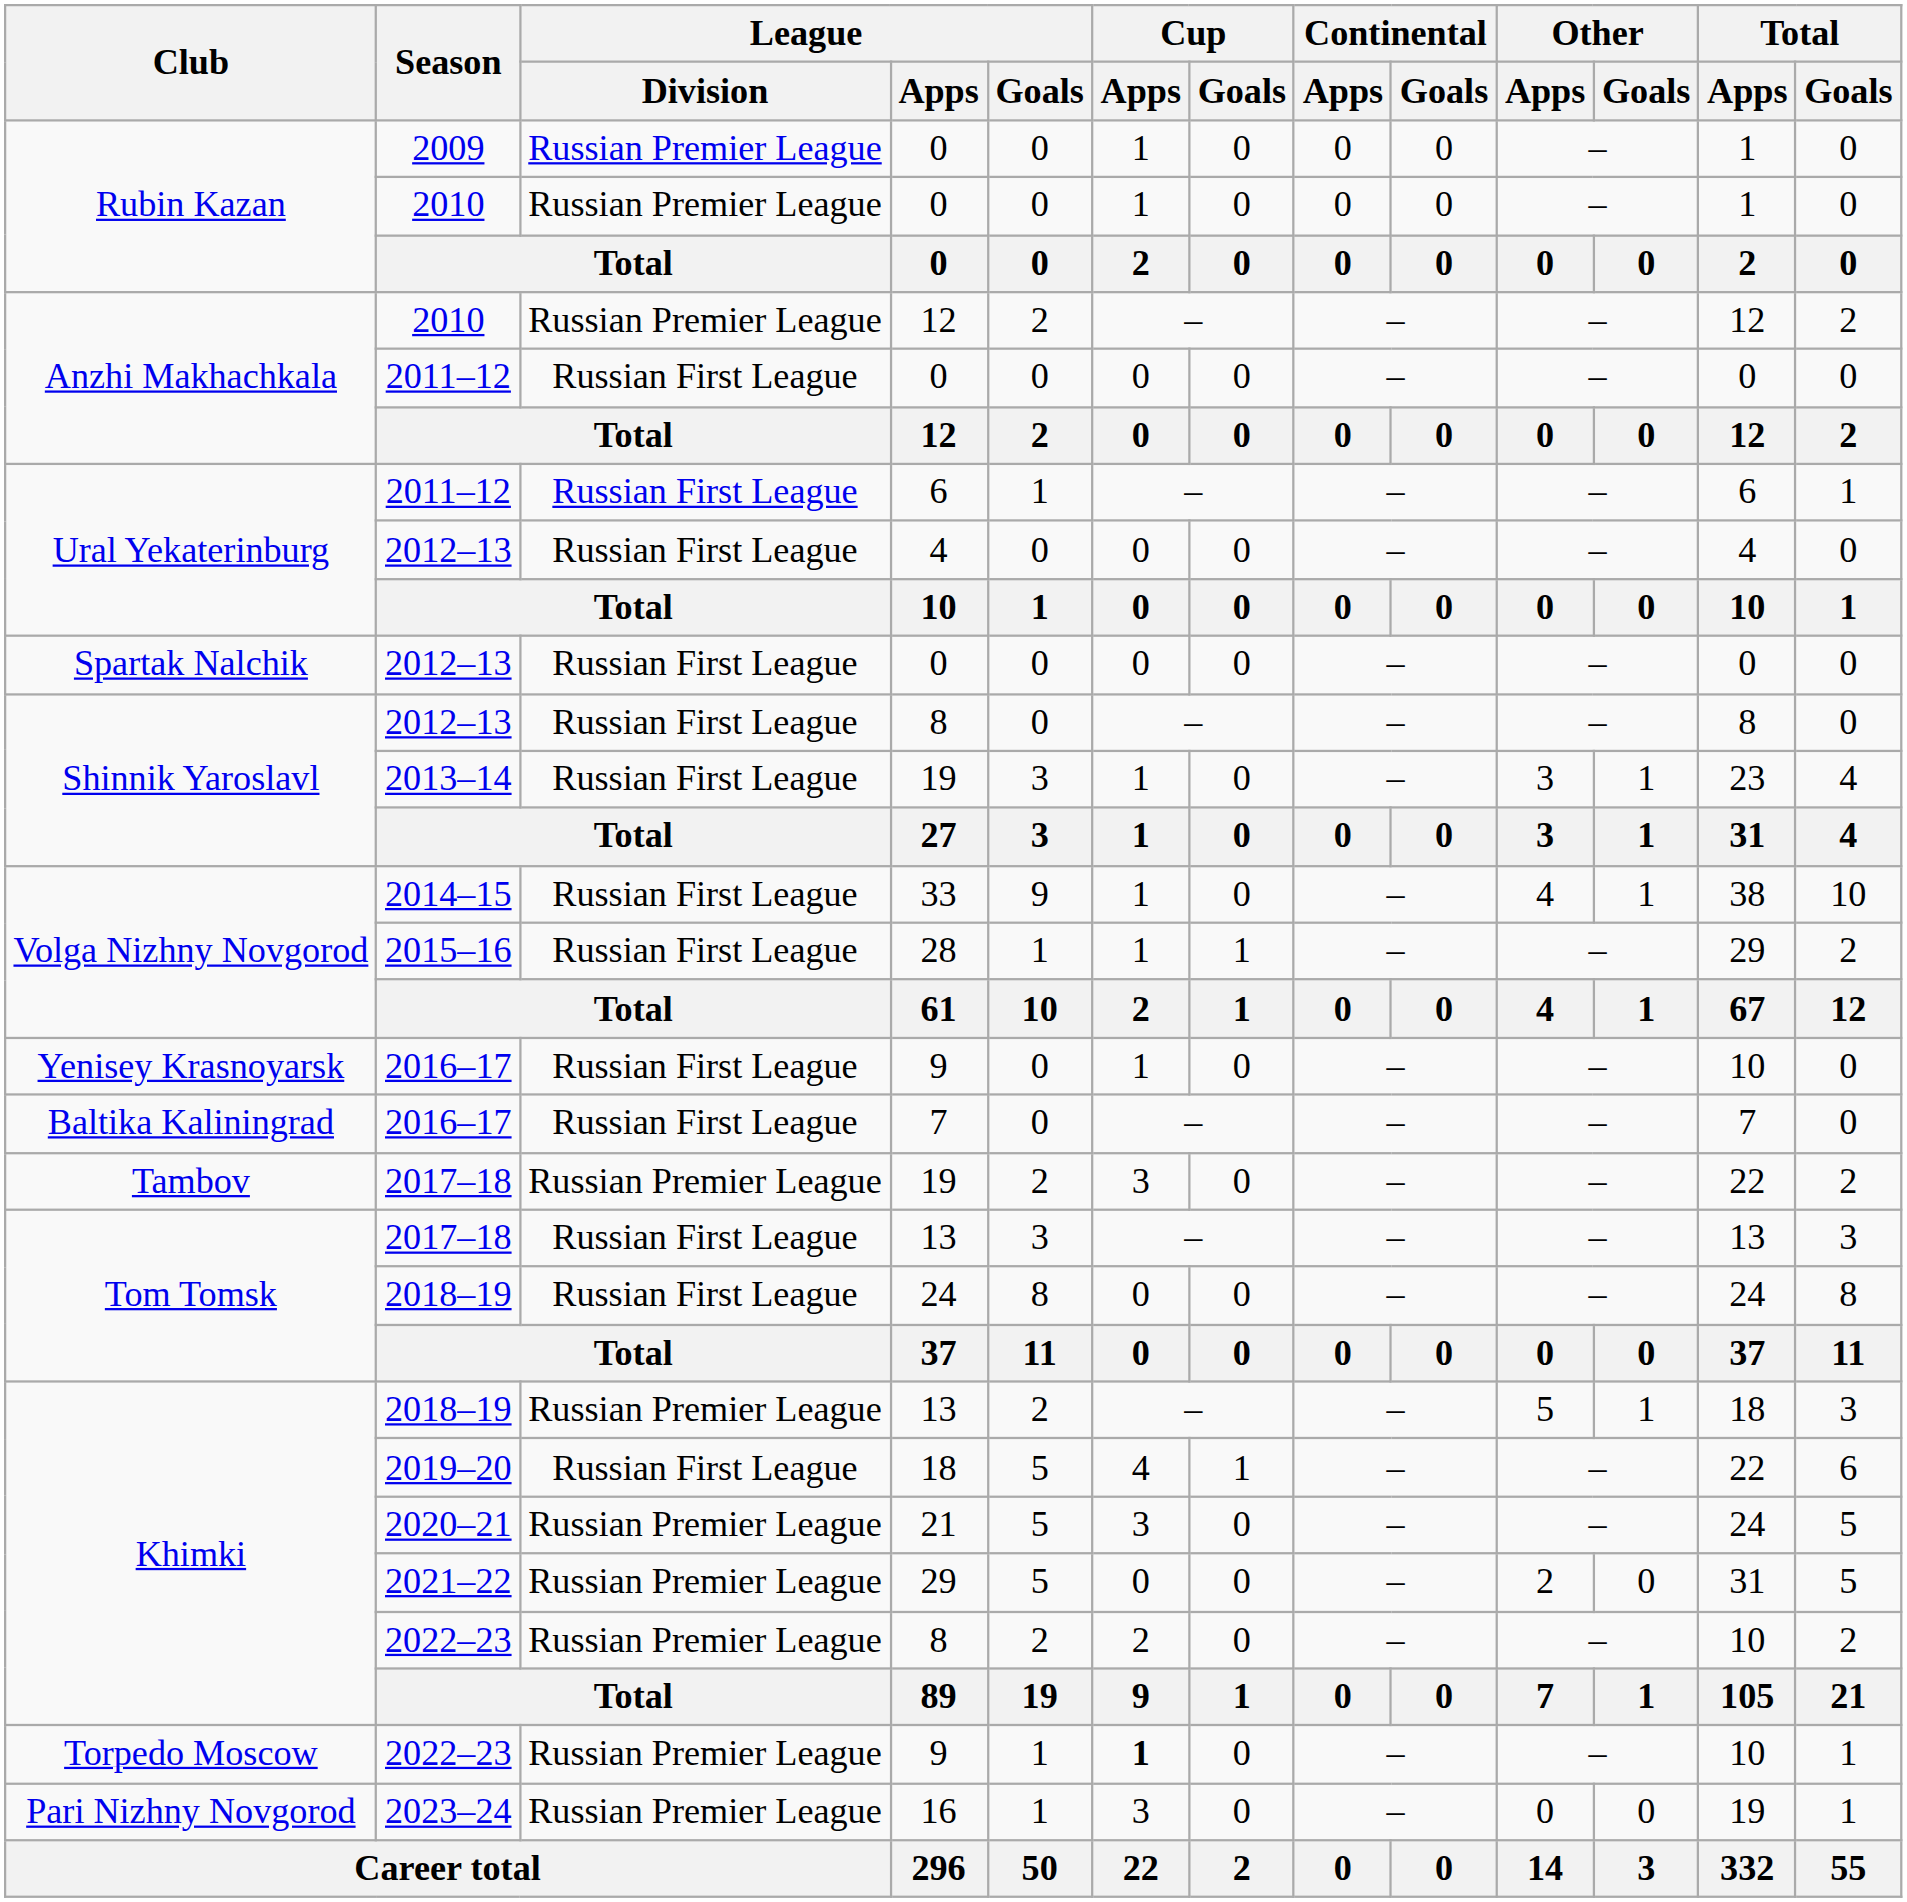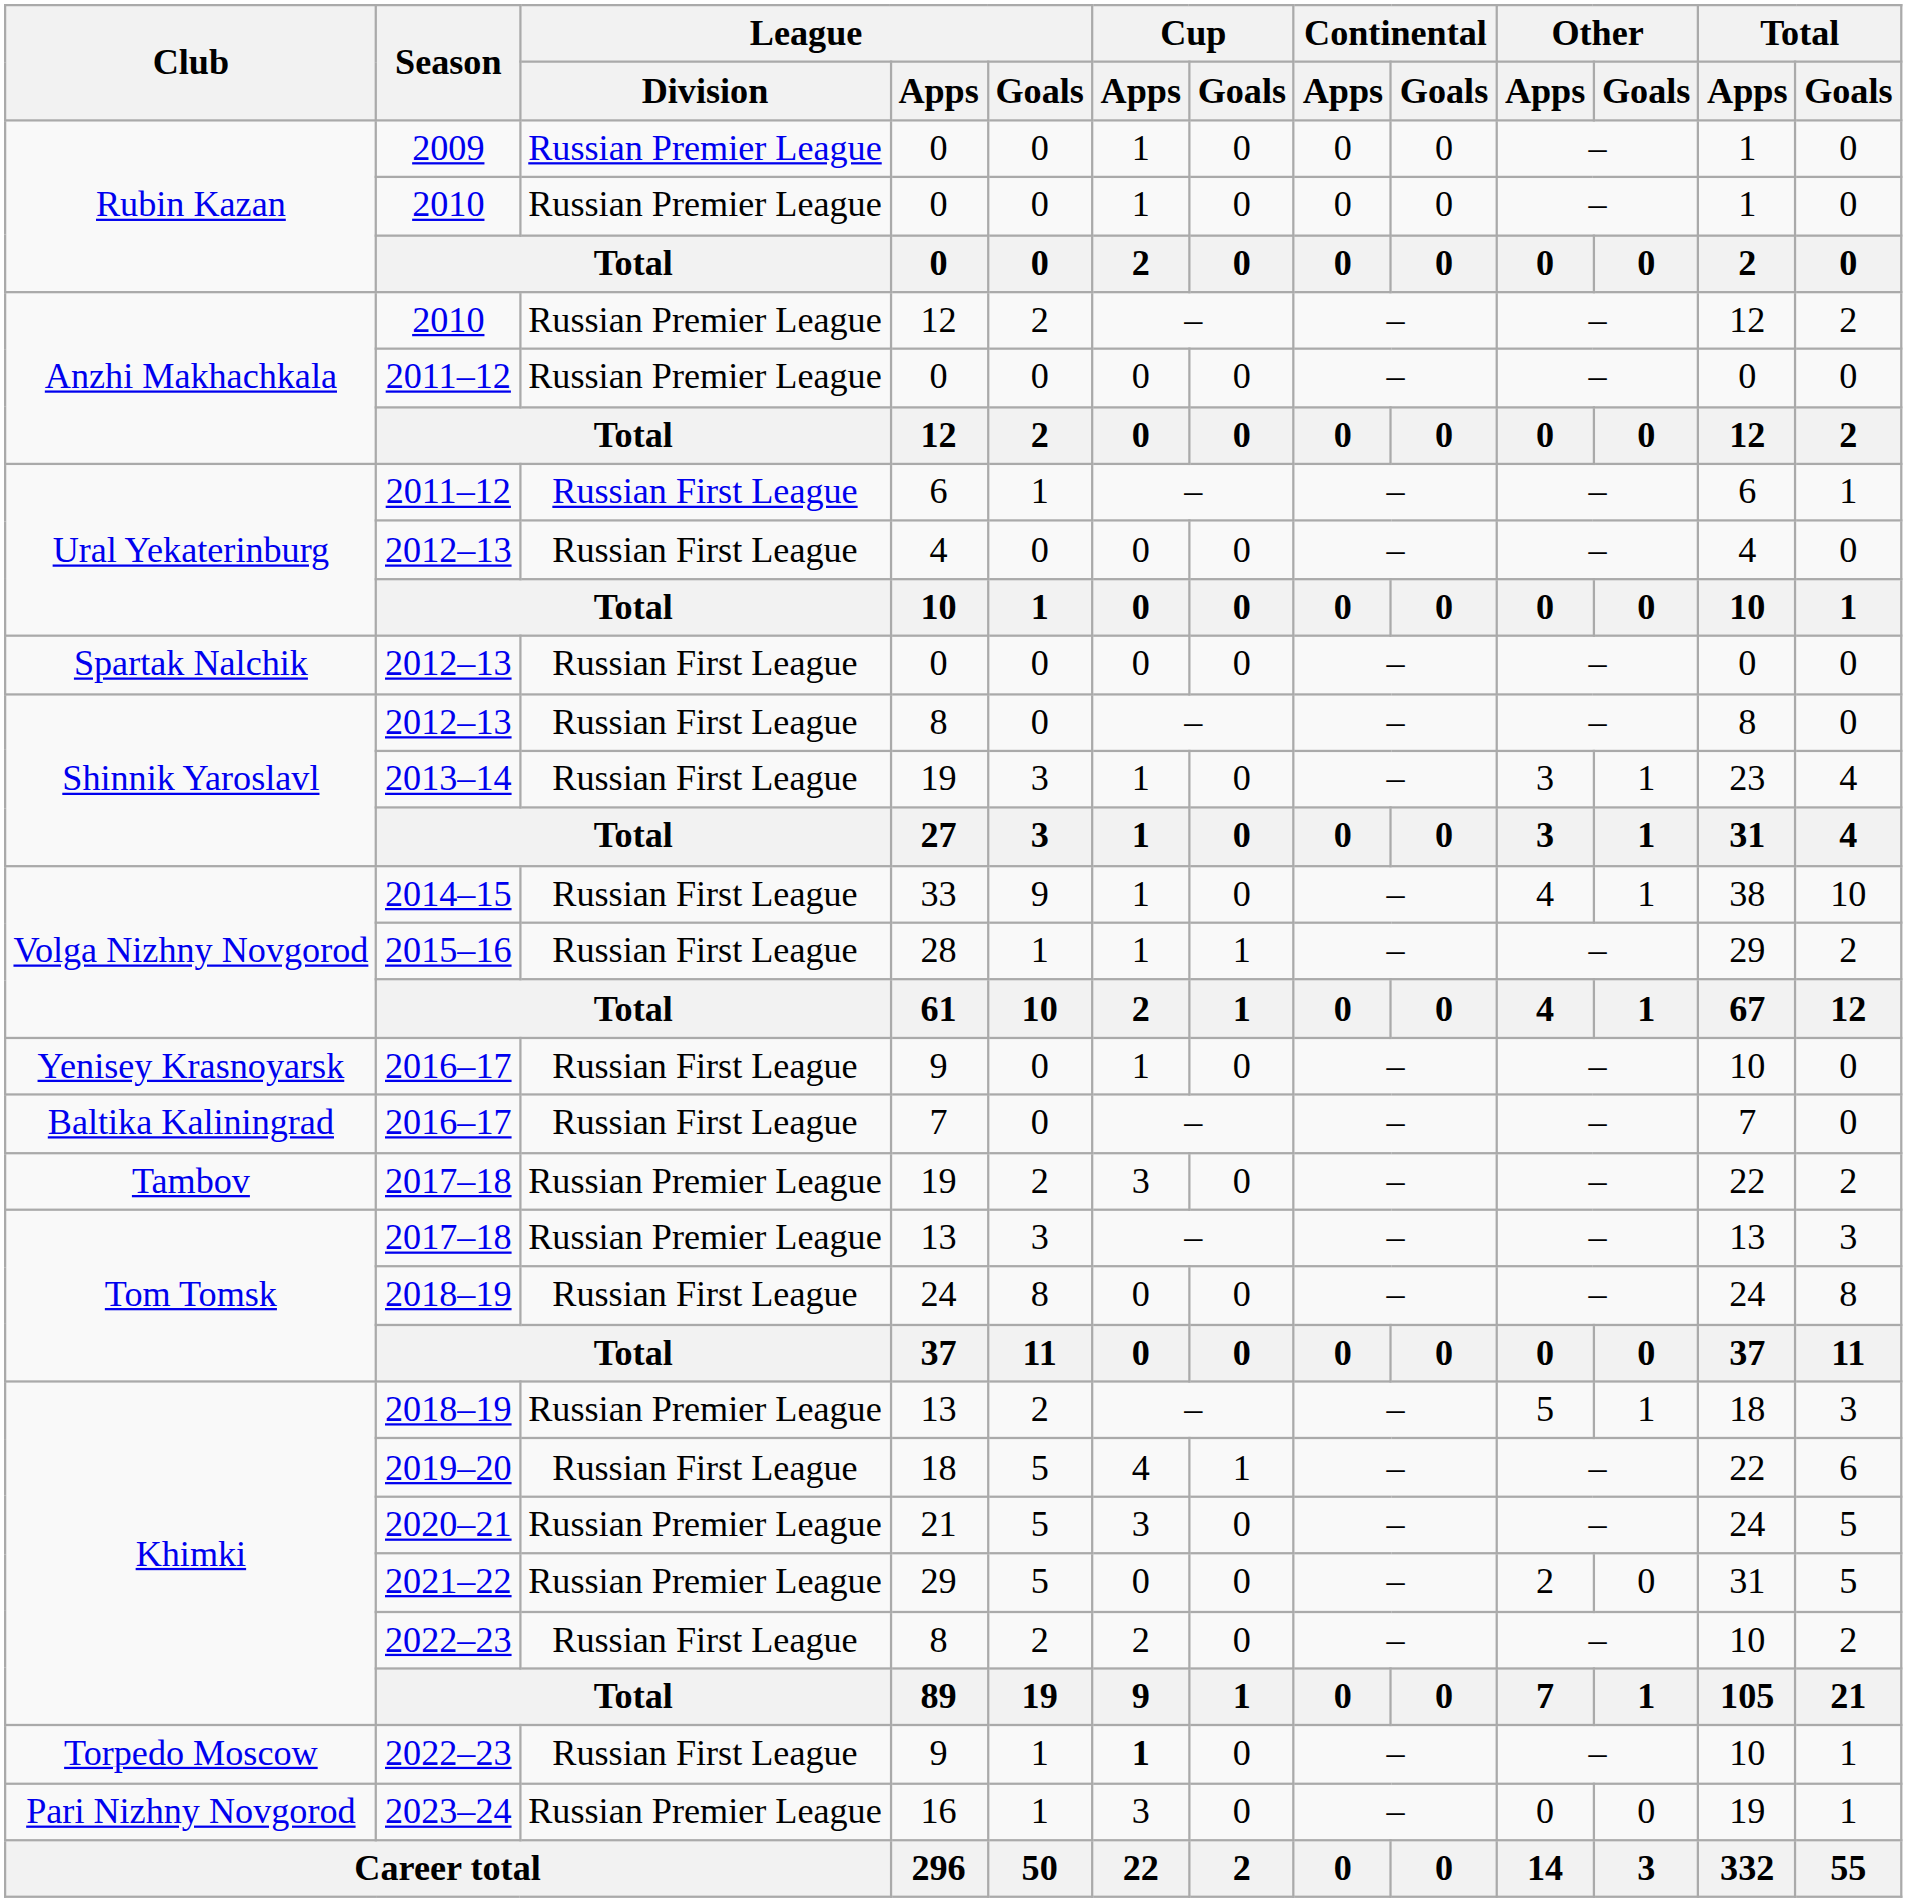 <table class="wikitable" style="text-align: center;">
 <tr>
 <th rowspan=2>Club</th>
 <th rowspan=2>Season</th>
 <th colspan=3>League</th>
 <th colspan=2>Cup</th>
 <th colspan=2>Continental</th>
 <th colspan=2>Other</th>
 <th colspan=2>Total</th>
 </tr>
 <tr>
 <th>Division</th>
 <th>Apps</th>
 <th>Goals</th>
 <th>Apps</th>
 <th>Goals</th>
 <th>Apps</th>
 <th>Goals</th>
 <th>Apps</th>
 <th>Goals</th>
 <th>Apps</th>
 <th>Goals</th>
 </tr>
 <tr>
 <td rowspan="3"><a href='#'>Rubin Kazan</a></td>
 <td><a href='#'>2009</a></td>
 <td><a href='#'>Russian Premier League</a></td>
 <td>0</td>
 <td>0</td>
 <td>1</td>
 <td>0</td>
 <td>0</td>
 <td>0</td>
 <td colspan=2>–</td>
 <td>1</td>
 <td>0</td>
 </tr>
 <tr>
 <td><a href='#'>2010</a></td>
 <td>Russian Premier League</td>
 <td>0</td>
 <td>0</td>
 <td>1</td>
 <td>0</td>
 <td>0</td>
 <td>0</td>
 <td colspan=2>–</td>
 <td>1</td>
 <td>0</td>
 </tr>
 <tr>
 <th colspan=2>Total</th>
 <th>0</th>
 <th>0</th>
 <th>2</th>
 <th>0</th>
 <th>0</th>
 <th>0</th>
 <th>0</th>
 <th>0</th>
 <th>2</th>
 <th>0</th>
 </tr>
 <tr>
 <td rowspan="3"><a href='#'>Anzhi Makhachkala</a></td>
 <td><a href='#'>2010</a></td>
 <td>Russian Premier League</td>
 <td>12</td>
 <td>2</td>
 <td colspan=2>–</td>
 <td colspan=2>–</td>
 <td colspan=2>–</td>
 <td>12</td>
 <td>2</td>
 </tr>
 <tr>
 <td><a href='#'>2011–12</a></td>
-<td>Russian First League</td>
+<td>Russian Premier League</td>
 <td>0</td>
 <td>0</td>
 <td>0</td>
 <td>0</td>
 <td colspan=2>–</td>
 <td colspan=2>–</td>
 <td>0</td>
 <td>0</td>
 </tr>
 <tr>
 <th colspan=2>Total</th>
 <th>12</th>
 <th>2</th>
 <th>0</th>
 <th>0</th>
 <th>0</th>
 <th>0</th>
 <th>0</th>
 <th>0</th>
 <th>12</th>
 <th>2</th>
 </tr>
 <tr>
 <td rowspan="3"><a href='#'>Ural Yekaterinburg</a></td>
 <td><a href='#'>2011–12</a></td>
 <td><a href='#'>Russian First League</a></td>
 <td>6</td>
 <td>1</td>
 <td colspan=2>–</td>
 <td colspan=2>–</td>
 <td colspan=2>–</td>
 <td>6</td>
 <td>1</td>
 </tr>
 <tr>
 <td><a href='#'>2012–13</a></td>
 <td>Russian First League</td>
 <td>4</td>
 <td>0</td>
 <td>0</td>
 <td>0</td>
 <td colspan=2>–</td>
 <td colspan=2>–</td>
 <td>4</td>
 <td>0</td>
 </tr>
 <tr>
 <th colspan=2>Total</th>
 <th>10</th>
 <th>1</th>
 <th>0</th>
 <th>0</th>
 <th>0</th>
 <th>0</th>
 <th>0</th>
 <th>0</th>
 <th>10</th>
 <th>1</th>
 </tr>
 <tr>
 <td><a href='#'>Spartak Nalchik</a></td>
 <td><a href='#'>2012–13</a></td>
 <td>Russian First League</td>
 <td>0</td>
 <td>0</td>
 <td>0</td>
 <td>0</td>
 <td colspan=2>–</td>
 <td colspan=2>–</td>
 <td>0</td>
 <td>0</td>
 </tr>
 <tr>
 <td rowspan="3"><a href='#'>Shinnik Yaroslavl</a></td>
 <td><a href='#'>2012–13</a></td>
 <td>Russian First League</td>
 <td>8</td>
 <td>0</td>
 <td colspan=2>–</td>
 <td colspan=2>–</td>
 <td colspan=2>–</td>
 <td>8</td>
 <td>0</td>
 </tr>
 <tr>
 <td><a href='#'>2013–14</a></td>
 <td>Russian First League</td>
 <td>19</td>
 <td>3</td>
 <td>1</td>
 <td>0</td>
 <td colspan=2>–</td>
 <td>3</td>
 <td>1</td>
 <td>23</td>
 <td>4</td>
 </tr>
 <tr>
 <th colspan=2>Total</th>
 <th>27</th>
 <th>3</th>
 <th>1</th>
 <th>0</th>
 <th>0</th>
 <th>0</th>
 <th>3</th>
 <th>1</th>
 <th>31</th>
 <th>4</th>
 </tr>
 <tr>
 <td rowspan="3"><a href='#'>Volga Nizhny Novgorod</a></td>
 <td><a href='#'>2014–15</a></td>
 <td>Russian First League</td>
 <td>33</td>
 <td>9</td>
 <td>1</td>
 <td>0</td>
 <td colspan=2>–</td>
 <td>4</td>
 <td>1</td>
 <td>38</td>
 <td>10</td>
 </tr>
 <tr>
 <td><a href='#'>2015–16</a></td>
 <td>Russian First League</td>
 <td>28</td>
 <td>1</td>
 <td>1</td>
 <td>1</td>
 <td colspan=2>–</td>
 <td colspan=2>–</td>
 <td>29</td>
 <td>2</td>
 </tr>
 <tr>
 <th colspan=2>Total</th>
 <th>61</th>
 <th>10</th>
 <th>2</th>
 <th>1</th>
 <th>0</th>
 <th>0</th>
 <th>4</th>
 <th>1</th>
 <th>67</th>
 <th>12</th>
 </tr>
 <tr>
 <td><a href='#'>Yenisey Krasnoyarsk</a></td>
 <td><a href='#'>2016–17</a></td>
 <td>Russian First League</td>
 <td>9</td>
 <td>0</td>
 <td>1</td>
 <td>0</td>
 <td colspan=2>–</td>
 <td colspan=2>–</td>
 <td>10</td>
 <td>0</td>
 </tr>
 <tr>
 <td><a href='#'>Baltika Kaliningrad</a></td>
 <td><a href='#'>2016–17</a></td>
 <td>Russian First League</td>
 <td>7</td>
 <td>0</td>
 <td colspan=2>–</td>
 <td colspan=2>–</td>
 <td colspan=2>–</td>
 <td>7</td>
 <td>0</td>
 </tr>
 <tr>
 <td><a href='#'>Tambov</a></td>
 <td><a href='#'>2017–18</a></td>
 <td>Russian Premier League</td>
 <td>19</td>
 <td>2</td>
 <td>3</td>
 <td>0</td>
 <td colspan=2>–</td>
 <td colspan=2>–</td>
 <td>22</td>
 <td>2</td>
 </tr>
 <tr>
 <td rowspan="3"><a href='#'>Tom Tomsk</a></td>
 <td><a href='#'>2017–18</a></td>
-<td>Russian First League</td>
+<td>Russian Premier League</td>
 <td>13</td>
 <td>3</td>
 <td colspan=2>–</td>
 <td colspan=2>–</td>
 <td colspan=2>–</td>
 <td>13</td>
 <td>3</td>
 </tr>
 <tr>
 <td><a href='#'>2018–19</a></td>
 <td>Russian First League</td>
 <td>24</td>
 <td>8</td>
 <td>0</td>
 <td>0</td>
 <td colspan=2>–</td>
 <td colspan=2>–</td>
 <td>24</td>
 <td>8</td>
 </tr>
 <tr>
 <th colspan=2>Total</th>
 <th>37</th>
 <th>11</th>
 <th>0</th>
 <th>0</th>
 <th>0</th>
 <th>0</th>
 <th>0</th>
 <th>0</th>
 <th>37</th>
 <th>11</th>
 </tr>
 <tr>
 <td rowspan="6"><a href='#'>Khimki</a></td>
 <td><a href='#'>2018–19</a></td>
 <td>Russian Premier League</td>
 <td>13</td>
 <td>2</td>
 <td colspan=2>–</td>
 <td colspan=2>–</td>
 <td>5</td>
 <td>1</td>
 <td>18</td>
 <td>3</td>
 </tr>
 <tr>
 <td><a href='#'>2019–20</a></td>
 <td>Russian First League</td>
 <td>18</td>
 <td>5</td>
 <td>4</td>
 <td>1</td>
 <td colspan=2>–</td>
 <td colspan=2>–</td>
 <td>22</td>
 <td>6</td>
 </tr>
 <tr>
 <td><a href='#'>2020–21</a></td>
 <td>Russian Premier League</td>
 <td>21</td>
 <td>5</td>
 <td>3</td>
 <td>0</td>
 <td colspan=2>–</td>
 <td colspan=2>–</td>
 <td>24</td>
 <td>5</td>
 </tr>
 <tr>
 <td><a href='#'>2021–22</a></td>
 <td>Russian Premier League</td>
 <td>29</td>
 <td>5</td>
 <td>0</td>
 <td>0</td>
 <td colspan=2>–</td>
 <td>2</td>
 <td>0</td>
 <td>31</td>
 <td>5</td>
 </tr>
 <tr>
 <td><a href='#'>2022–23</a></td>
-<td>Russian Premier League</td>
+<td>Russian First League</td>
 <td>8</td>
 <td>2</td>
 <td>2</td>
 <td>0</td>
 <td colspan=2>–</td>
 <td colspan=2>–</td>
 <td>10</td>
 <td>2</td>
 </tr>
 <tr>
 <th colspan=2>Total</th>
 <th>89</th>
 <th>19</th>
 <th>9</th>
 <th>1</th>
 <th>0</th>
 <th>0</th>
 <th>7</th>
 <th>1</th>
 <th>105</th>
 <th>21</th>
 </tr>
 <tr>
 <td><a href='#'>Torpedo Moscow</a></td>
 <td><a href='#'>2022–23</a></td>
-<td>Russian Premier League</td>
+<td>Russian First League</td>
 <td>9</td>
 <td>1</td>
 <td><strong>1</strong></td>
 <td>0</td>
 <td colspan=2>–</td>
 <td colspan=2>–</td>
 <td>10</td>
 <td>1</td>
 </tr>
 <tr>
 <td><a href='#'>Pari Nizhny Novgorod</a></td>
 <td><a href='#'>2023–24</a></td>
 <td>Russian Premier League</td>
 <td>16</td>
 <td>1</td>
 <td>3</td>
 <td>0</td>
 <td colspan=2>–</td>
 <td>0</td>
 <td>0</td>
 <td>19</td>
 <td>1</td>
 </tr>
 <tr>
 <th colspan=3>Career total</th>
 <th>296</th>
 <th>50</th>
 <th>22</th>
 <th>2</th>
 <th>0</th>
 <th>0</th>
 <th>14</th>
 <th>3</th>
 <th>332</th>
 <th>55</th>
 </tr>
 </table>
